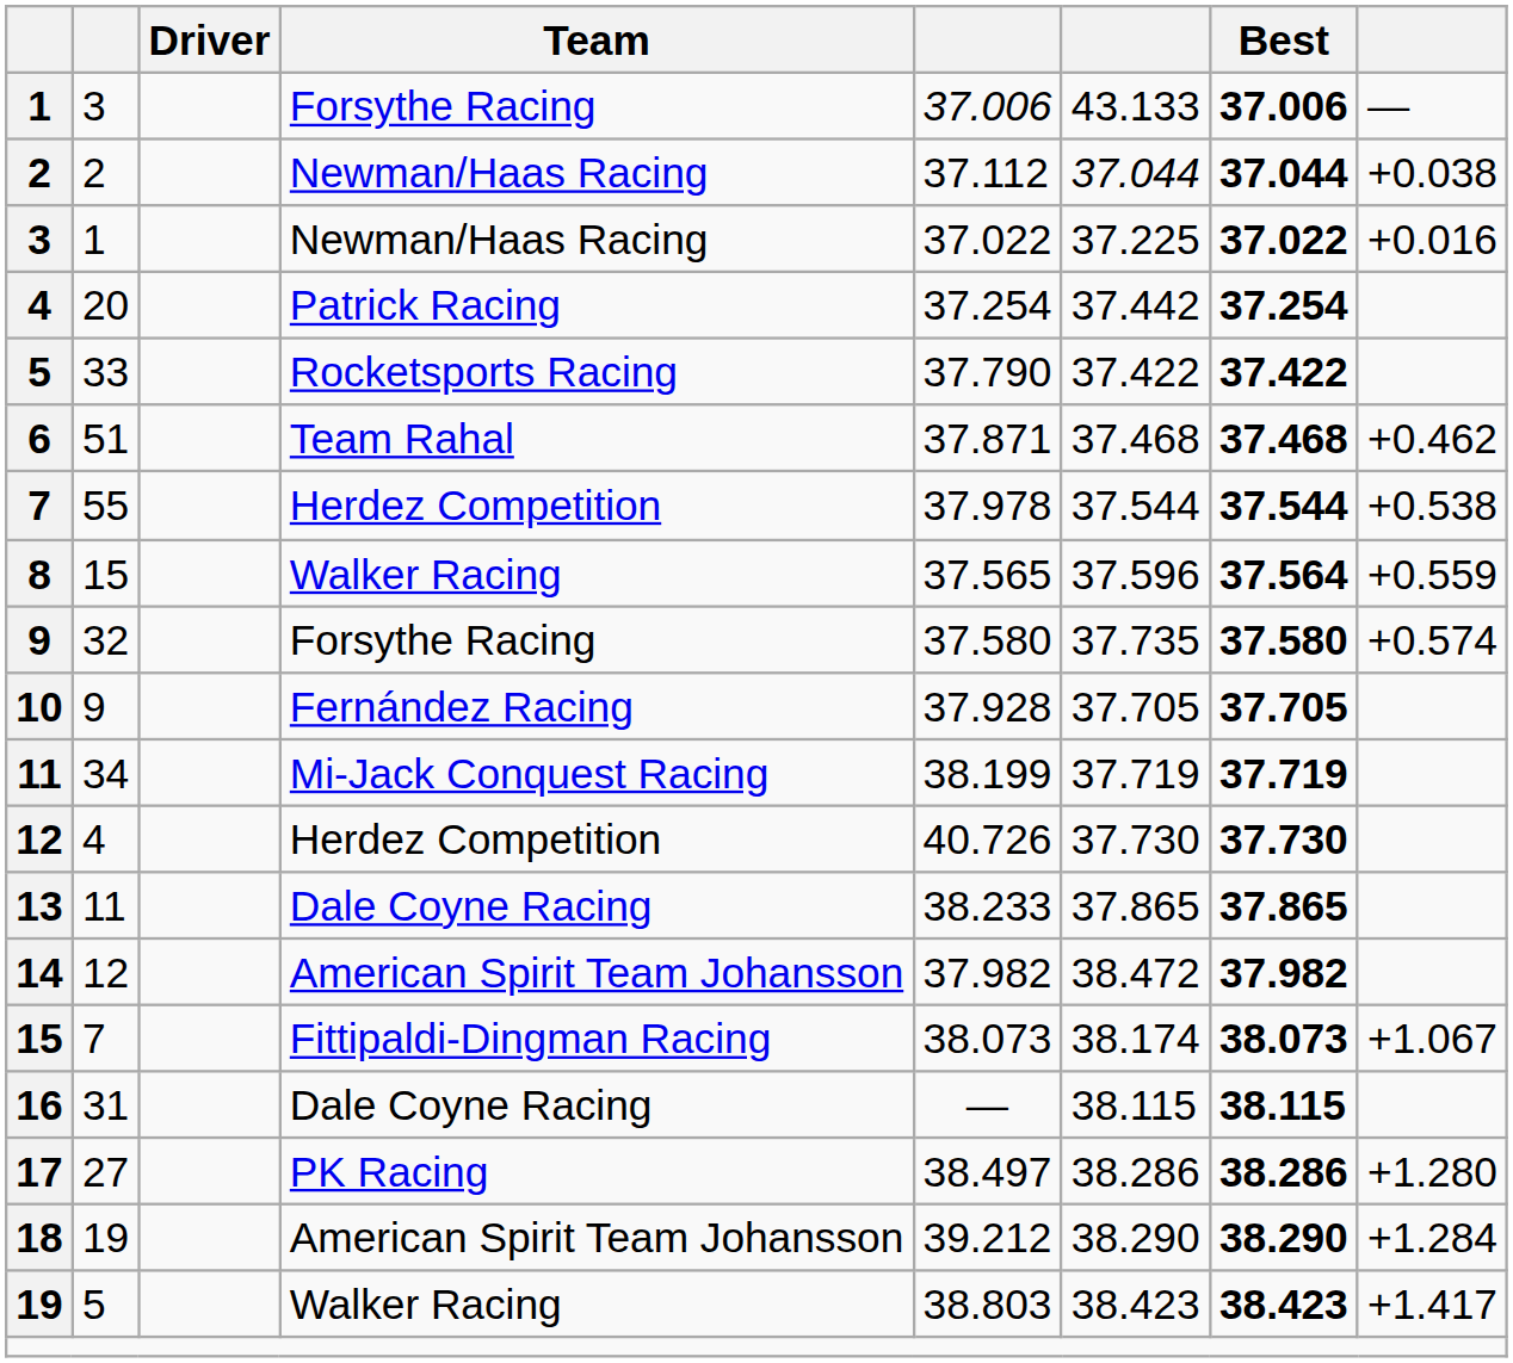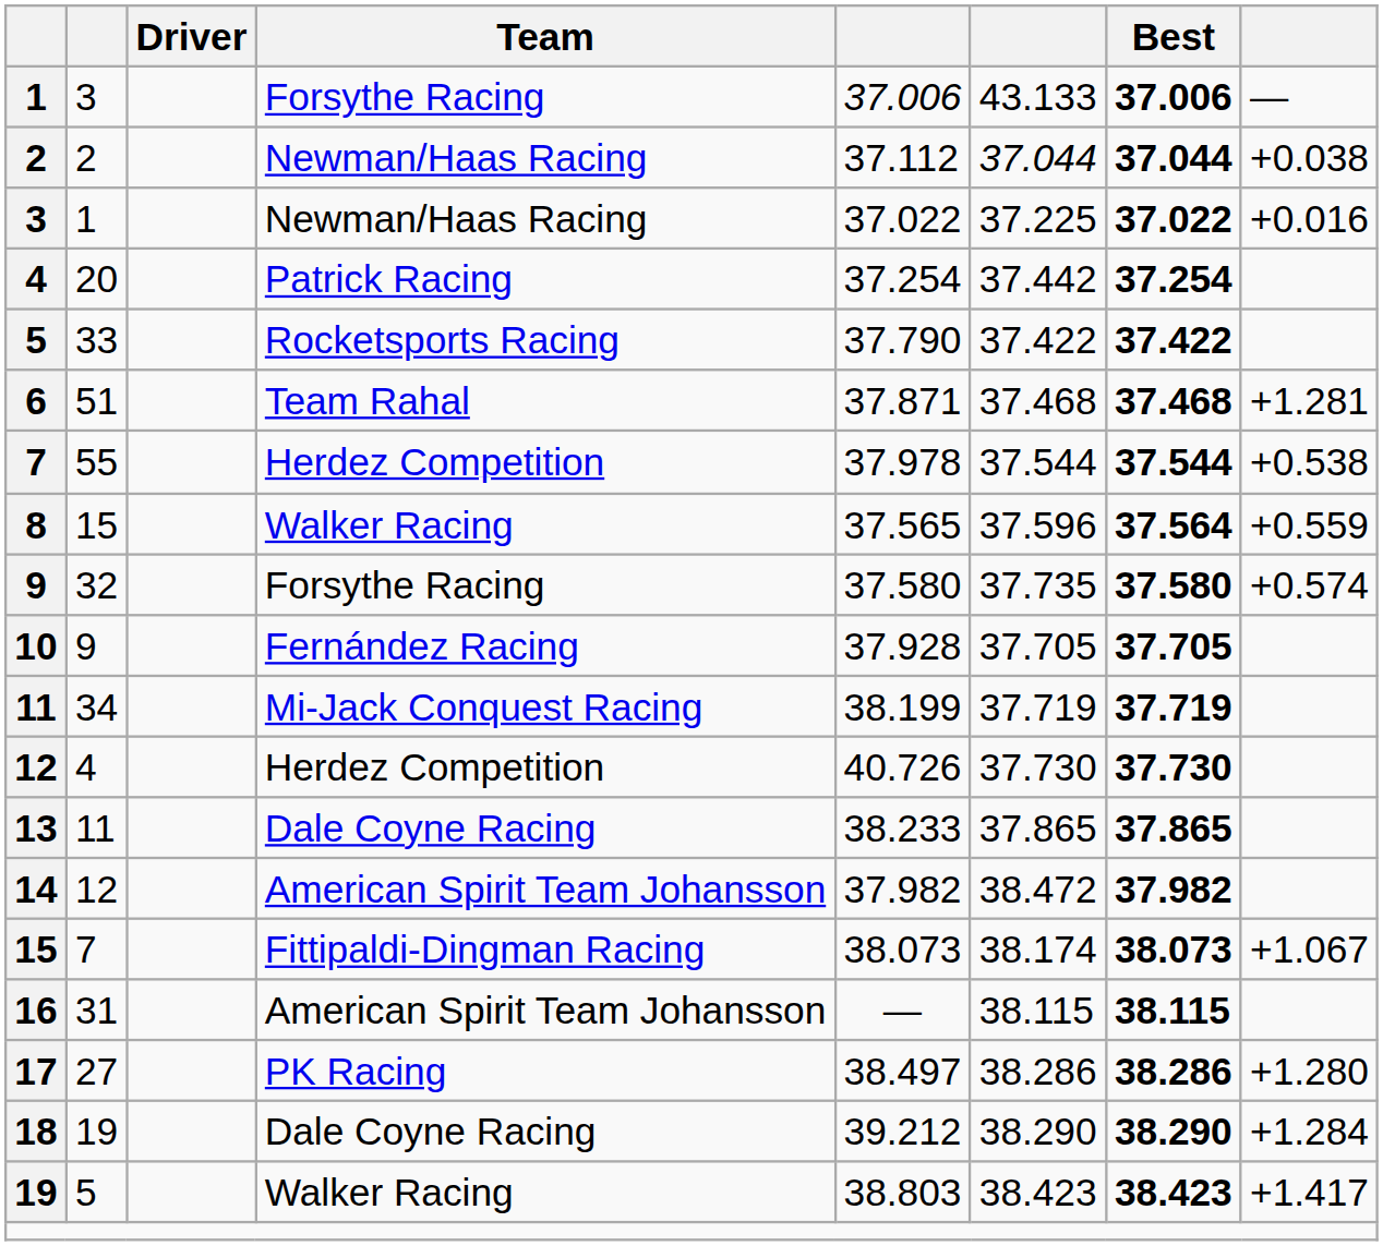 <table class="wikitable sortable" style="font-size: 95%;">
 <tr>
 <th scope="col"></th>
 <th scope="col"></th>
 <th scope="col">Driver</th>
 <th scope="col">Team</th>
 <th scope="col"></th>
 <th scope="col"></th>
 <th scope="col">Best</th>
 <th scope="col"></th>
 </tr>
 <tr>
 <th scope="row">1</th>
 <td>3</td>
 <td data-sort-value="TRA"></td>
 <td><a href='#'>Forsythe Racing</a></td>
 <td><em>37.006</em></td>
 <td>43.133</td>
 <td><strong>37.006</strong></td>
 <td>—</td>
 </tr>
 <tr>
 <th scope="row">2</th>
 <td>2</td>
 <td data-sort-value="BOU"></td>
 <td><a href='#'>Newman/Haas Racing</a></td>
 <td>37.112</td>
 <td><em>37.044</em></td>
 <td><strong>37.044</strong></td>
 <td>+0.038</td>
 </tr>
 <tr>
 <th scope="row">3</th>
 <td>1</td>
 <td data-sort-value="JUN"></td>
 <td>Newman/Haas Racing</td>
 <td>37.022</td>
 <td>37.225</td>
 <td><strong>37.022</strong></td>
 <td>+0.016</td>
 </tr>
 <tr>
 <th scope="row">4</th>
 <td>20</td>
 <td data-sort-value="SER"></td>
 <td><a href='#'>Patrick Racing</a></td>
 <td>37.254</td>
 <td>37.442</td>
 <td><strong>37.254</strong></td>
 <td></td>
 </tr>
 <tr>
 <th scope="row">5</th>
 <td>33</td>
 <td data-sort-value="TAG"></td>
 <td><a href='#'>Rocketsports Racing</a></td>
 <td>37.790</td>
 <td>37.422</td>
 <td><strong>37.422</strong></td>
 <td></td>
 </tr>
 <tr>
 <th scope="row">6</th>
 <td>51</td>
 <td data-sort-value="FER"></td>
 <td><a href='#'>Team Rahal</a></td>
 <td>37.871</td>
 <td>37.468</td>
 <td><strong>37.468</strong></td>
-<td>+0.462</td>
+<td>+1.281</td>
 </tr>
 <tr>
 <th scope="row">7</th>
 <td>55</td>
 <td data-sort-value="DOM"></td>
 <td><a href='#'>Herdez Competition</a></td>
 <td>37.978</td>
 <td>37.544</td>
 <td><strong>37.544</strong></td>
 <td>+0.538</td>
 </tr>
 <tr>
 <th scope="row">8</th>
 <td>15</td>
 <td data-sort-value="MAN"></td>
 <td><a href='#'>Walker Racing</a></td>
 <td>37.565</td>
 <td>37.596</td>
 <td><strong>37.564</strong></td>
 <td>+0.559</td>
 </tr>
 <tr>
 <th scope="row">9</th>
 <td>32</td>
 <td data-sort-value="CAR"></td>
 <td>Forsythe Racing</td>
 <td>37.580</td>
 <td>37.735</td>
 <td><strong>37.580</strong></td>
 <td>+0.574</td>
 </tr>
 <tr>
 <th scope="row">10</th>
 <td>9</td>
 <td data-sort-value="JOU"></td>
 <td><a href='#'>Fernández Racing</a></td>
 <td>37.928</td>
 <td>37.705</td>
 <td><strong>37.705</strong></td>
 <td></td>
 </tr>
 <tr>
 <th scope="row">11</th>
 <td>34</td>
 <td data-sort-value="HAB"></td>
 <td><a href='#'>Mi-Jack Conquest Racing</a></td>
 <td>38.199</td>
 <td>37.719</td>
 <td><strong>37.719</strong></td>
 <td></td>
 </tr>
 <tr>
 <th scope="row">12</th>
 <td>4</td>
 <td data-sort-value="MOR"></td>
 <td>Herdez Competition</td>
 <td>40.726</td>
 <td>37.730</td>
 <td><strong>37.730</strong></td>
 <td></td>
 </tr>
 <tr>
 <th scope="row">13</th>
 <td>11</td>
 <td data-sort-value="YOO"></td>
 <td><a href='#'>Dale Coyne Racing</a></td>
 <td>38.233</td>
 <td>37.865</td>
 <td><strong>37.865</strong></td>
 <td></td>
 </tr>
 <tr>
 <th scope="row">14</th>
 <td>12</td>
 <td data-sort-value="VAS"></td>
 <td><a href='#'>American Spirit Team Johansson</a></td>
 <td>37.982</td>
 <td>38.472</td>
 <td><strong>37.982</strong></td>
 <td></td>
 </tr>
 <tr>
 <th scope="row">15</th>
 <td>7</td>
 <td data-sort-value="MON"></td>
 <td><a href='#'>Fittipaldi-Dingman Racing</a></td>
 <td>38.073</td>
 <td>38.174</td>
 <td><strong>38.073</strong></td>
 <td>+1.067</td>
 </tr>
 <tr>
 <th scope="row">16</th>
 <td>31</td>
 <td data-sort-value="HUN"></td>
-<td>Dale Coyne Racing</td>
+<td>American Spirit Team Johansson</td>
 <td align=center>—</td>
 <td>38.115</td>
 <td><strong>38.115</strong></td>
 <td></td>
 </tr>
 <tr>
 <th scope="row">17</th>
 <td>27</td>
 <td data-sort-value="LEM"></td>
 <td><a href='#'>PK Racing</a></td>
 <td>38.497</td>
 <td>38.286</td>
 <td><strong>38.286</strong></td>
 <td>+1.280</td>
 </tr>
 <tr>
 <th scope="row">18</th>
 <td>19</td>
 <td data-sort-value="CAM"></td>
-<td>American Spirit Team Johansson</td>
+<td>Dale Coyne Racing</td>
 <td>39.212</td>
 <td>38.290</td>
 <td><strong>38.290</strong></td>
 <td>+1.284</td>
 </tr>
 <tr>
 <th scope="row">19</th>
 <td>5</td>
 <td data-sort-value="LAV"></td>
 <td>Walker Racing</td>
 <td>38.803</td>
 <td>38.423</td>
 <td><strong>38.423</strong></td>
 <td>+1.417</td>
 </tr>
 <tr class="sortbottom">
 <td colspan=8></td>
 </tr>
 </table>
